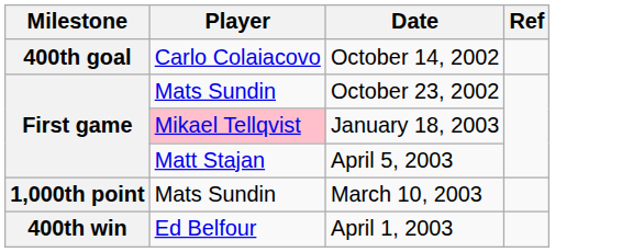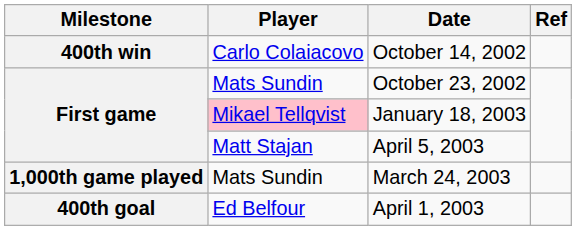 <table class="wikitable">
 <tr>
 <th scope="col">Milestone</th>
 <th scope="col">Player</th>
 <th scope="col">Date</th>
 <th scope="col">Ref</th>
 </tr>
 <tr>
-<th>400th goal</th>
+<th>400th win</th>
 <td><a href='#'>Carlo Colaiacovo</a></td>
 <td>October 14, 2002</td>
 <td></td>
 </tr>
 <tr>
 <th rowspan=3>First game</th>
 <td><a href='#'>Mats Sundin</a></td>
 <td>October 23, 2002</td>
 <td rowspan=3></td>
 </tr>
 <tr>
 <td style="background: pink;"><a href='#'>Mikael Tellqvist</a></td>
 <td>January 18, 2003</td>
 </tr>
 <tr>
 <td><a href='#'>Matt Stajan</a></td>
 <td>April 5, 2003</td>
 </tr>
 <tr>
-<th>1,000th point</th>
+<th>1,000th game played</th>
 <td>Mats Sundin</td>
-<td>March 10, 2003</td>
+<td>March 24, 2003</td>
 <td></td>
 </tr>
 <tr>
-<th>400th win</th>
+<th>400th goal</th>
 <td><a href='#'>Ed Belfour</a></td>
 <td>April 1, 2003</td>
 <td></td>
 </tr>
 </table>
